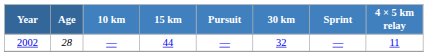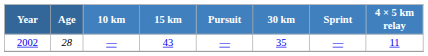 <table class="wikitable" style="font-size:95%; text-align:center; border:grey solid 1px; border-collapse:collapse; background:#ffffff;">
 <tr>
 <th style="background-color:#369; color:white; width:60px;"> Year </th>
 <th style="background-color:#369; color:white; width:40px;"> Age </th>
 <th style="background-color:#4180be; color:white; width:75px;"> 10 km </th>
 <th style="background-color:#4180be; color:white; width:75px;"> 15 km </th>
 <th style="background-color:#4180be; color:white; width:75px;"> Pursuit </th>
 <th style="background-color:#4180be; color:white; width:75px;"> 30 km </th>
 <th style="background-color:#4180be; color:white; width:75px;"> Sprint </th>
 <th style="background-color:#4180be; color:white; width:75px;"> 4 × 5 km <br> relay </th>
 </tr>
 <tr>
 <td><a href='#'>2002</a></td>
 <td><em>28</em></td>
 <td><a href='#'>—</a></td>
-<td><a href='#'>44</a></td>
+<td><a href='#'>43</a></td>
 <td><a href='#'>—</a></td>
-<td><a href='#'>32</a></td>
+<td><a href='#'>35</a></td>
 <td><a href='#'>—</a></td>
 <td><a href='#'>11</a></td>
 </tr>
 <tr>
 </tr>
 </table>
